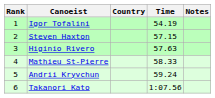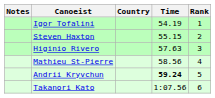 <table class="wikitable" style="text-align:center">
 <tr>
-<th>Rank</th>
+<th>Notes</th>
 <th>Canoeist</th>
 <th>Country</th>
 <th>Time</th>
-<th>Notes</th>
+<th>Rank</th>
 </tr>
 <tr bgcolor=bbffbb>
-<td>1</td>
+<td></td>
 <td align="left"><a href='#'>Igor Tofalini</a></td>
 <td align="left"></td>
 <td>54.19</td>
-<td></td>
+<td>1</td>
 </tr>
 <tr bgcolor=bbffbb>
-<td>2</td>
+<td></td>
 <td align="left"><a href='#'>Steven Haxton</a></td>
 <td align="left"></td>
-<td>57.15</td>
-<td></td>
+<td>55.15</td>
+<td>2</td>
 </tr>
 <tr bgcolor=bbffbb>
-<td>3</td>
+<td></td>
 <td align="left"><a href='#'>Higinio Rivero</a></td>
 <td align="left"></td>
 <td>57.63</td>
-<td></td>
+<td>3</td>
 </tr>
 <tr bgcolor=ddffdd>
-<td>4</td>
+<td></td>
 <td align="left"><a href='#'>Mathieu St-Pierre</a></td>
 <td align="left"></td>
-<td>58.33</td>
-<td></td>
+<td>58.56</td>
+<td>4</td>
 </tr>
 <tr bgcolor=ddffdd>
-<td>5</td>
+<td></td>
 <td align="left"><a href='#'>Andrii Kryvchun</a></td>
 <td align="left"></td>
-<td>59.24</td>
-<td></td>
+<td><strong>59.24</strong></td>
+<td>5</td>
 </tr>
 <tr bgcolor=ddffdd>
-<td>6</td>
+<td></td>
 <td align="left"><a href='#'>Takanori Kato</a></td>
 <td align="left"></td>
 <td>1:07.56</td>
-<td></td>
+<td>6</td>
 </tr>
 </table>
